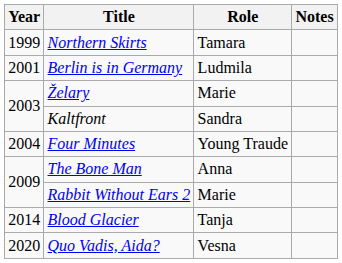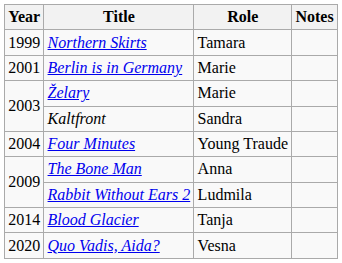 <table class="wikitable sortable">
 <tr>
 <th>Year</th>
 <th>Title</th>
 <th>Role</th>
 <th class="unsortable">Notes</th>
 </tr>
 <tr>
 <td>1999</td>
 <td><em><a href='#'>Northern Skirts</a></em></td>
 <td>Tamara</td>
 <td></td>
 </tr>
 <tr>
 <td>2001</td>
 <td><em><a href='#'>Berlin is in Germany</a></em></td>
-<td>Ludmila</td>
+<td>Marie</td>
 <td></td>
 </tr>
 <tr>
 <td rowspan=2>2003</td>
 <td><em><a href='#'>Želary</a></em></td>
 <td>Marie</td>
 <td></td>
 </tr>
 <tr>
 <td><em>Kaltfront</em></td>
 <td>Sandra</td>
 <td></td>
 </tr>
 <tr>
 <td>2004</td>
 <td><em><a href='#'>Four Minutes</a></em></td>
 <td>Young Traude</td>
 <td></td>
 </tr>
 <tr>
 <td rowspan=2>2009</td>
 <td><em><a href='#'>The Bone Man</a></em></td>
 <td>Anna</td>
 <td></td>
 </tr>
 <tr>
 <td><em><a href='#'>Rabbit Without Ears 2</a></em></td>
-<td>Marie</td>
+<td>Ludmila</td>
 <td></td>
 </tr>
 <tr>
 <td>2014</td>
 <td><em><a href='#'>Blood Glacier</a></em></td>
 <td>Tanja</td>
 <td></td>
 </tr>
 <tr>
 <td>2020</td>
 <td><em><a href='#'>Quo Vadis, Aida?</a></em></td>
 <td>Vesna</td>
 <td></td>
 </tr>
 </table>
